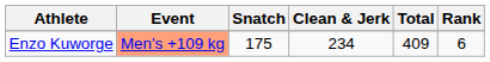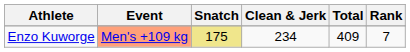 <table class="wikitable" style="font-size:90%">
 <tr>
 <th>Athlete</th>
 <th>Event</th>
 <th>Snatch</th>
 <th>Clean & Jerk</th>
 <th>Total</th>
 <th>Rank</th>
 </tr>
 <tr style="font-size:95%">
 </tr>
 <tr align=center>
 <td align=left><a href='#'>Enzo Kuworge</a></td>
 <td align=left style="background: lightsalmon;"><a href='#'>Men's +109 kg</a></td>
-<td>175</td>
+<td style="background: khaki;">175</td>
 <td>234</td>
 <td>409</td>
-<td>6</td>
+<td>7</td>
 </tr>
 </table>
